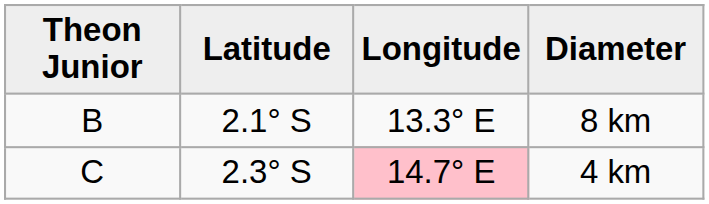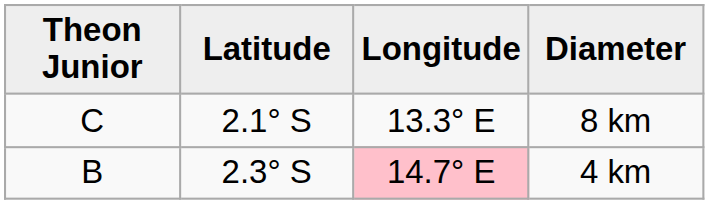 <table class="wikitable">
 <tr>
 <th width="25%" style="background:#eeeeee;">Theon<br>Junior</th>
 <th width="25%" style="background:#eeeeee;">Latitude</th>
 <th width="25%" style="background:#eeeeee;">Longitude</th>
 <th width="25%" style="background:#eeeeee;">Diameter</th>
 </tr>
 <tr>
-<td align="center">B</td>
+<td align="center">C</td>
 <td align="center">2.1° S</td>
 <td align="center">13.3° E</td>
 <td align="center">8 km</td>
 </tr>
 <tr>
-<td align="center">C</td>
+<td align="center">B</td>
 <td align="center">2.3° S</td>
 <td align="center" style="background: pink;">14.7° E</td>
 <td align="center">4 km</td>
 </tr>
 </table>
